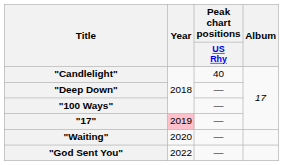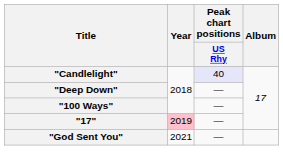 <table class="wikitable plainrowheaders" style="text-align:center;">
 <tr>
 <th scope="col" rowspan="2" style="width:16em;">Title</th>
 <th scope="col" rowspan="2" style="width:1em;">Year</th>
 <th scope="col" colspan="1">Peak chart positions</th>
 <th scope="col" rowspan="2">Album</th>
 </tr>
 <tr>
 <th scope="col" style="width:2.5em;font-size:90%;"><a href='#'>US<br>Rhy</a><br></th>
 </tr>
 <tr>
 <th scope="row">"Candlelight" <br> </th>
 <td rowspan="3">2018</td>
-<td>40</td>
+<td style="background: lavender;">40</td>
 <td rowspan="4"><em>17</em></td>
 </tr>
 <tr>
 <th scope="row">"Deep Down"</th>
 <td>—</td>
 </tr>
 <tr>
 <th scope="row">"100 Ways"</th>
 <td>—</td>
 </tr>
 <tr>
 <th scope="row">"17"</th>
 <td style="background: pink;">2019</td>
 <td>—</td>
 </tr>
 <tr>
-<th scope="row">"Waiting"</th>
-<td>2020</td>
-<td>—</td>
-<td></td>
-</tr>
-<tr>
 <th scope="row">"God Sent You"</th>
-<td>2022</td>
+<td>2021</td>
 <td>—</td>
 <td></td>
 </tr>
 </table>
